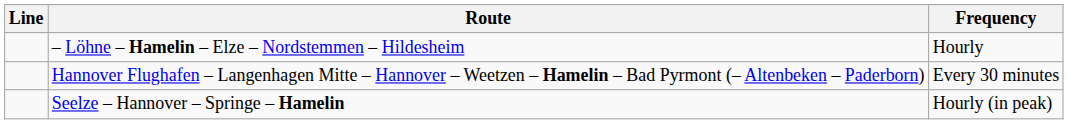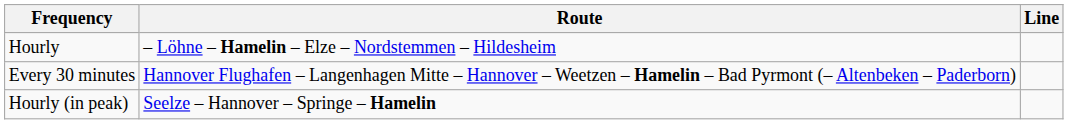 <table class="wikitable">
 <tr>
+<th>Frequency</th>
+<th>Route</th>
 <th>Line</th>
-<th>Route</th>
-<th>Frequency</th>
 </tr>
 <tr>
+<td>Hourly</td>
+<td> – <a href='#'>Löhne</a> – <strong>Hamelin</strong> – Elze – <a href='#'>Nordstemmen</a> – <a href='#'>Hildesheim</a></td>
 <td></td>
-<td> – <a href='#'>Löhne</a> – <strong>Hamelin</strong> – Elze – <a href='#'>Nordstemmen</a> – <a href='#'>Hildesheim</a></td>
-<td>Hourly</td>
 </tr>
 <tr>
+<td>Every 30 minutes</td>
+<td><a href='#'>Hannover Flughafen</a> – Langenhagen Mitte – <a href='#'>Hannover</a> – Weetzen – <strong>Hamelin</strong> – Bad Pyrmont (– <a href='#'>Altenbeken</a> – <a href='#'>Paderborn</a>)</td>
 <td></td>
-<td><a href='#'>Hannover Flughafen</a> – Langenhagen Mitte – <a href='#'>Hannover</a> – Weetzen – <strong>Hamelin</strong> – Bad Pyrmont (– <a href='#'>Altenbeken</a> – <a href='#'>Paderborn</a>)</td>
-<td>Every 30 minutes</td>
 </tr>
 <tr>
+<td>Hourly (in peak)</td>
+<td><a href='#'>Seelze</a> – Hannover – Springe – <strong>Hamelin</strong></td>
 <td></td>
-<td><a href='#'>Seelze</a> – Hannover – Springe – <strong>Hamelin</strong></td>
-<td>Hourly (in peak)</td>
 </tr>
 </table>
